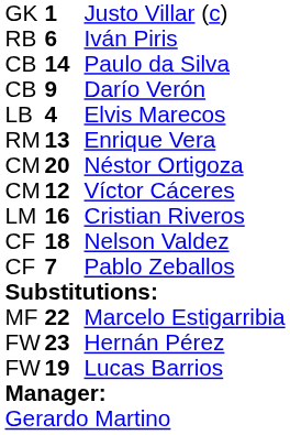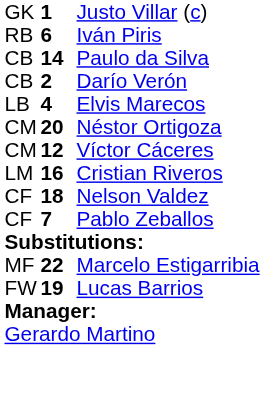 <table style="font-size: 90%" cellspacing="0" cellpadding="0" align="center">
 <tr>
 <th width=25></th>
 <th width=25></th>
 </tr>
 <tr>
 <td>GK</td>
 <td><strong>1</strong></td>
 <td><a href='#'>Justo Villar</a> (<a href='#'>c</a>)</td>
 </tr>
 <tr>
 <td>RB</td>
 <td><strong>6</strong></td>
 <td><a href='#'>Iván Piris</a></td>
 </tr>
 <tr>
 <td>CB</td>
 <td><strong>14</strong></td>
 <td><a href='#'>Paulo da Silva</a></td>
 </tr>
 <tr>
 <td>CB</td>
-<td><strong>9</strong></td>
+<td><strong>2</strong></td>
 <td><a href='#'>Darío Verón</a></td>
 </tr>
 <tr>
 <td>LB</td>
 <td><strong>4</strong></td>
 <td><a href='#'>Elvis Marecos</a></td>
-</tr>
-<tr>
-<td>RM</td>
-<td><strong>13</strong></td>
-<td><a href='#'>Enrique Vera</a></td>
-<td></td>
-<td></td>
 </tr>
 <tr>
 <td>CM</td>
 <td><strong>20</strong></td>
 <td><a href='#'>Néstor Ortigoza</a></td>
 </tr>
 <tr>
 <td>CM</td>
 <td><strong>12</strong></td>
 <td><a href='#'>Víctor Cáceres</a></td>
 <td></td>
 <td></td>
 </tr>
 <tr>
 <td>LM</td>
 <td><strong>16</strong></td>
 <td><a href='#'>Cristian Riveros</a></td>
 </tr>
 <tr>
 <td>CF</td>
 <td><strong>18</strong></td>
 <td><a href='#'>Nelson Valdez</a></td>
 </tr>
 <tr>
 <td>CF</td>
 <td><strong>7</strong></td>
 <td><a href='#'>Pablo Zeballos</a></td>
 <td></td>
 <td></td>
 </tr>
 <tr>
 <td colspan=3><strong>Substitutions:</strong></td>
 </tr>
 <tr>
 <td>MF</td>
 <td><strong>22</strong></td>
 <td><a href='#'>Marcelo Estigarribia</a></td>
 <td></td>
 <td></td>
 </tr>
 <tr>
 <td>FW</td>
-<td><strong>23</strong></td>
-<td><a href='#'>Hernán Pérez</a></td>
-<td></td>
-<td></td>
-</tr>
-<tr>
-<td>FW</td>
 <td><strong>19</strong></td>
 <td><a href='#'>Lucas Barrios</a></td>
 <td></td>
 <td></td>
 </tr>
 <tr>
 <td colspan=3><strong>Manager:</strong></td>
 </tr>
 <tr>
 <td colspan=3> <a href='#'>Gerardo Martino</a></td>
 </tr>
 </table>
